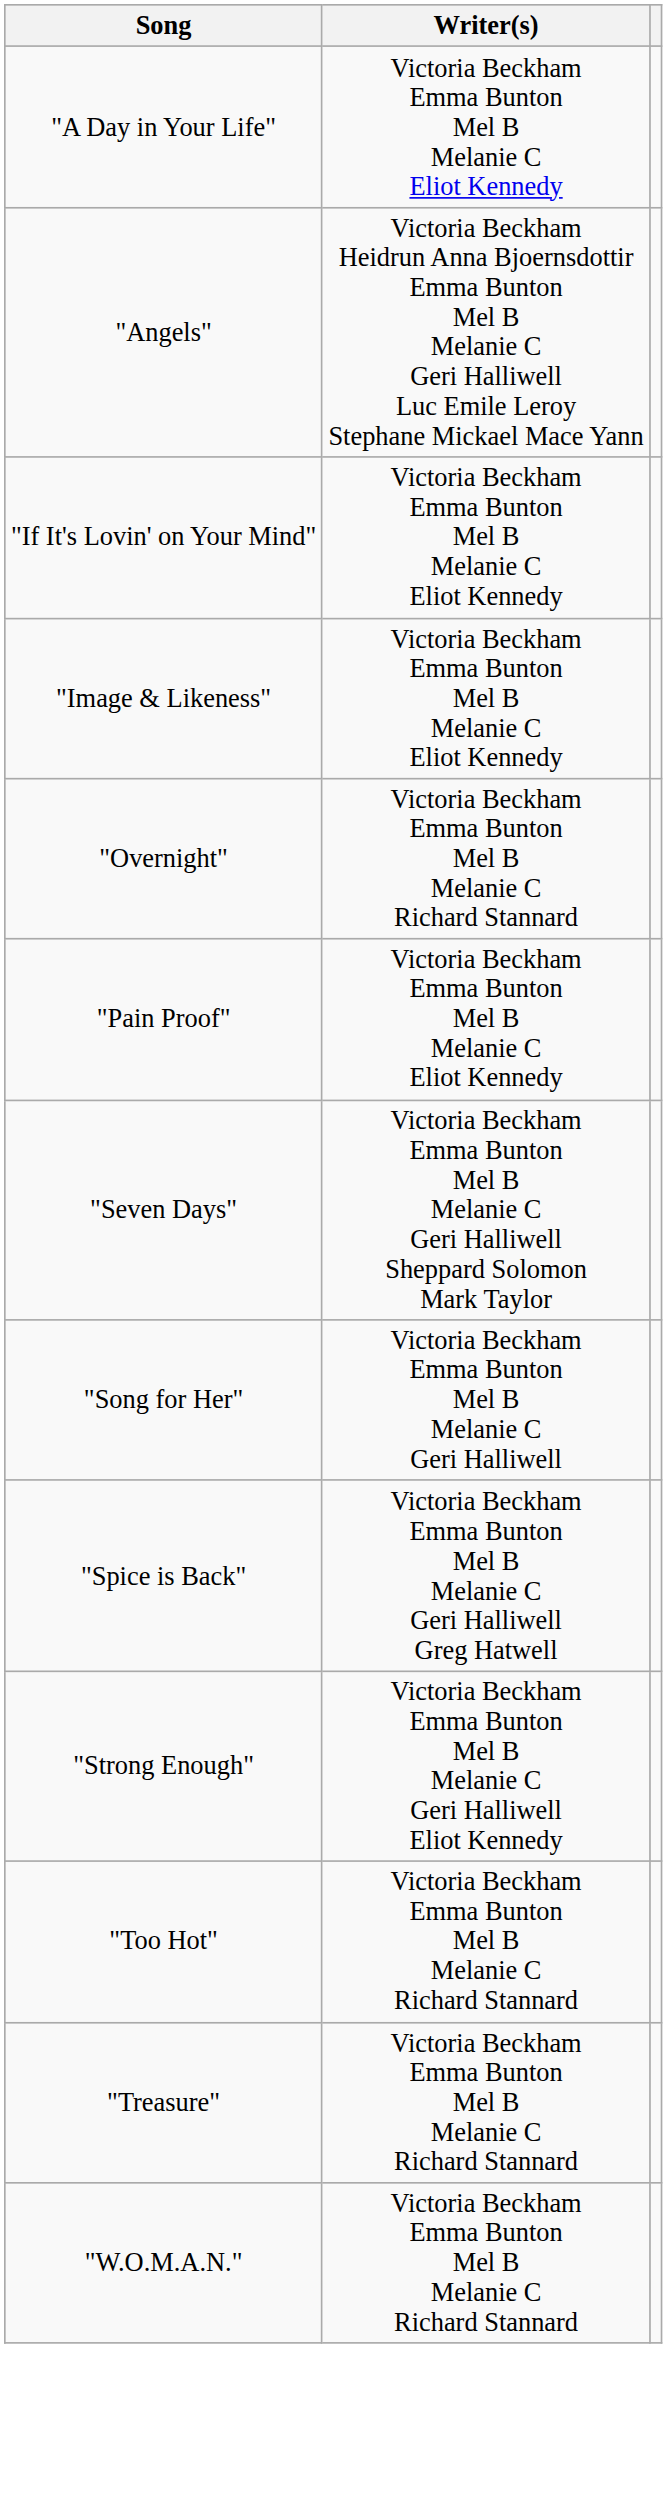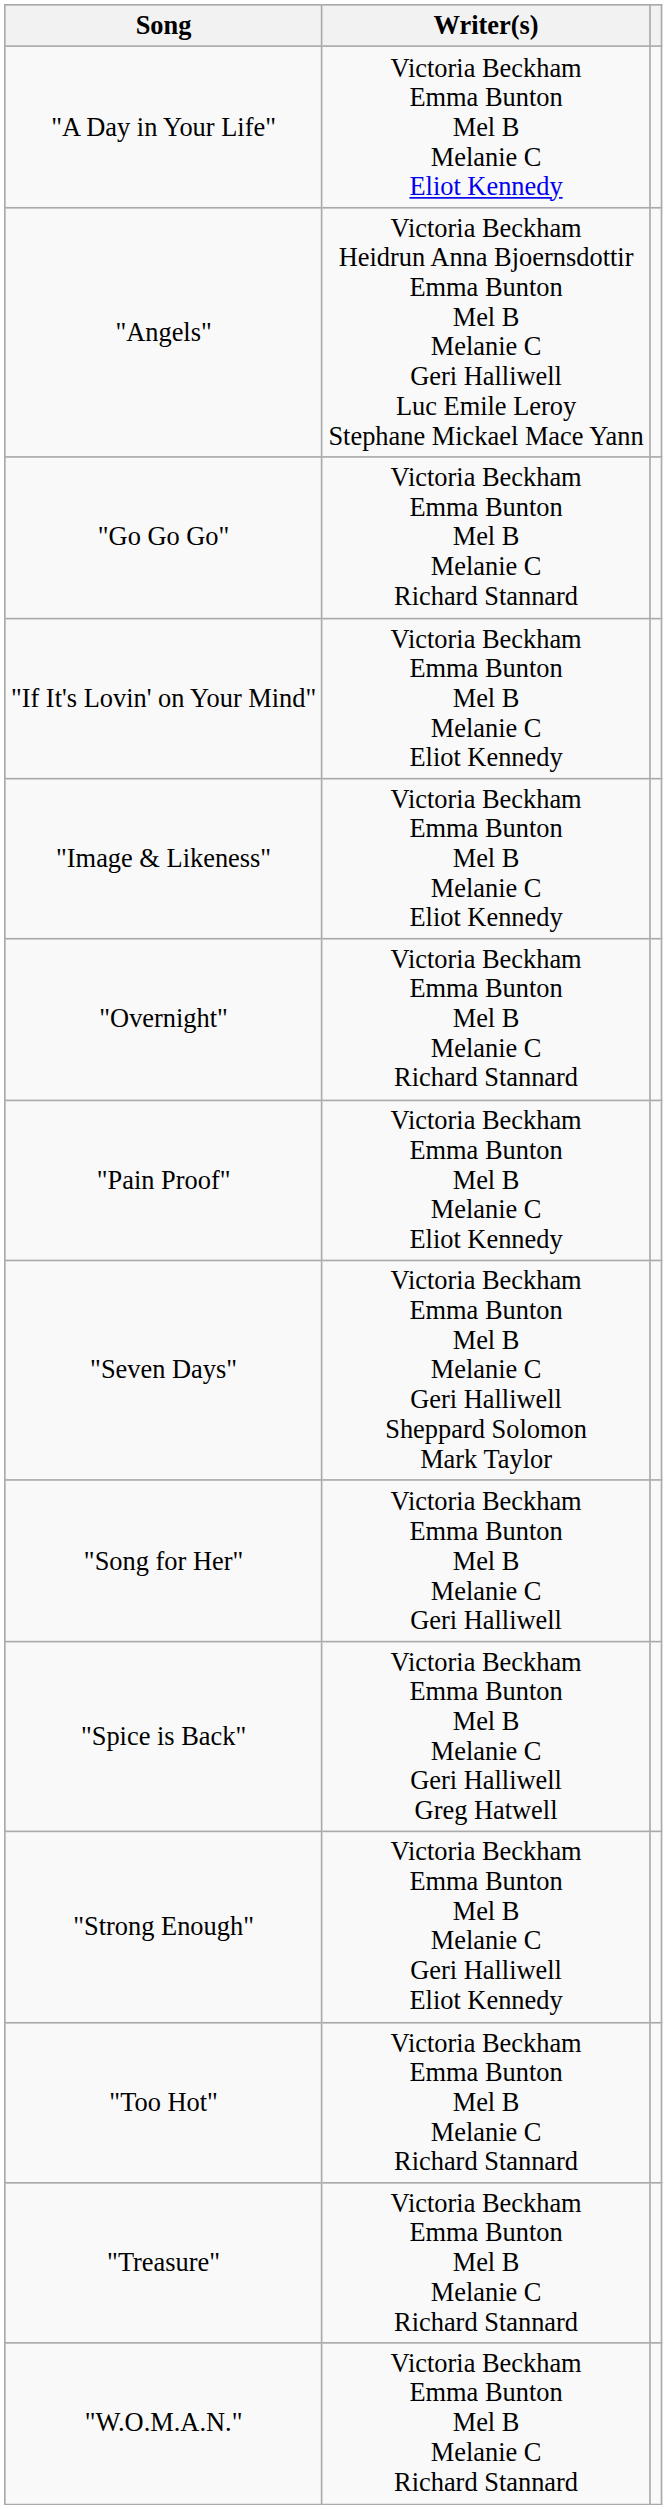 <table class="wikitable sortable plainrowheaders" style="text-align:center;">
 <tr>
 <th scope=col>Song</th>
 <th scope=col class="unsortable">Writer(s)</th>
 <th scope=col class="unsortable"></th>
 </tr>
 <tr>
 <td>"A Day in Your Life"</td>
 <td>Victoria Beckham<br>Emma Bunton<br>Mel B<br>Melanie C<br><a href='#'>Eliot Kennedy</a></td>
 <td></td>
 </tr>
 <tr>
 <td>"Angels"</td>
 <td>Victoria Beckham<br>Heidrun Anna Bjoernsdottir<br>Emma Bunton<br>Mel B<br>Melanie C<br>Geri Halliwell<br>Luc Emile Leroy<br>Stephane Mickael Mace Yann</td>
+<td></td>
+</tr>
+<tr>
+<td>"Go Go Go"</td>
+<td>Victoria Beckham<br>Emma Bunton<br>Mel B<br>Melanie C<br>Richard Stannard</td>
 <td></td>
 </tr>
 <tr>
 <td>"If It's Lovin' on Your Mind"</td>
 <td>Victoria Beckham<br>Emma Bunton<br>Mel B<br>Melanie C<br>Eliot Kennedy</td>
 <td></td>
 </tr>
 <tr>
 <td>"Image & Likeness"</td>
 <td>Victoria Beckham<br>Emma Bunton<br>Mel B<br>Melanie C<br>Eliot Kennedy</td>
 <td></td>
 </tr>
 <tr>
 <td>"Overnight"</td>
 <td>Victoria Beckham<br>Emma Bunton<br>Mel B<br>Melanie C<br>Richard Stannard</td>
 <td></td>
 </tr>
 <tr>
 <td>"Pain Proof"</td>
 <td>Victoria Beckham<br>Emma Bunton<br>Mel B<br>Melanie C<br>Eliot Kennedy</td>
 <td></td>
 </tr>
 <tr>
 <td>"Seven Days"</td>
 <td>Victoria Beckham<br>Emma Bunton<br>Mel B<br>Melanie C<br>Geri Halliwell<br>Sheppard Solomon<br>Mark Taylor</td>
 <td></td>
 </tr>
 <tr>
 <td>"Song for Her"</td>
 <td>Victoria Beckham<br>Emma Bunton<br>Mel B<br>Melanie C<br>Geri Halliwell</td>
 <td></td>
 </tr>
 <tr>
 <td>"Spice is Back"</td>
 <td>Victoria Beckham<br>Emma Bunton<br>Mel B<br>Melanie C<br>Geri Halliwell<br>Greg Hatwell</td>
 <td></td>
 </tr>
 <tr>
 <td>"Strong Enough"</td>
 <td>Victoria Beckham<br>Emma Bunton<br>Mel B<br>Melanie C<br>Geri Halliwell<br>Eliot Kennedy</td>
 <td></td>
 </tr>
 <tr>
 <td>"Too Hot"</td>
 <td>Victoria Beckham<br>Emma Bunton<br>Mel B<br>Melanie C<br>Richard Stannard</td>
 <td></td>
 </tr>
 <tr>
 <td>"Treasure"</td>
 <td>Victoria Beckham<br>Emma Bunton<br>Mel B<br>Melanie C<br>Richard Stannard</td>
 <td></td>
 </tr>
 <tr>
 <td>"W.O.M.A.N."</td>
 <td>Victoria Beckham<br>Emma Bunton<br>Mel B<br>Melanie C<br>Richard Stannard</td>
 <td></td>
 </tr>
 </table>
